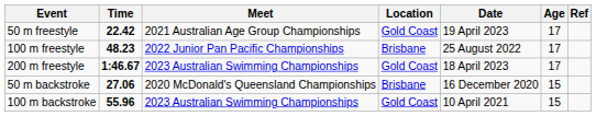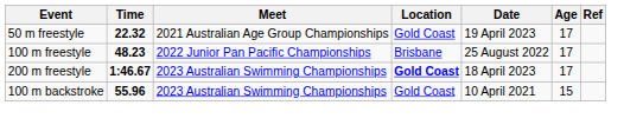 <table class="wikitable">
 <tr>
 <th>Event</th>
 <th>Time</th>
 <th>Meet</th>
 <th>Location</th>
 <th>Date</th>
 <th>Age</th>
 <th>Ref</th>
 </tr>
 <tr>
 <td>50 m freestyle</td>
-<td style="text-align:center;"><strong>22.42</strong></td>
+<td style="text-align:center;"><strong>22.32</strong></td>
 <td>2021 Australian Age Group Championships</td>
 <td><a href='#'>Gold Coast</a></td>
 <td>19 April 2023</td>
 <td style="text-align:center;">17</td>
 <td style="text-align:center;"></td>
 </tr>
 <tr>
 <td>100 m freestyle</td>
 <td style="text-align:center;"><strong>48.23</strong></td>
 <td><a href='#'>2022 Junior Pan Pacific Championships</a></td>
 <td><a href='#'>Brisbane</a></td>
 <td>25 August 2022</td>
 <td style="text-align:center;">17</td>
 <td style="text-align:center;"></td>
 </tr>
 <tr>
 <td>200 m freestyle</td>
 <td style="text-align:center;"><strong>1:46.67</strong></td>
 <td><a href='#'>2023 Australian Swimming Championships</a></td>
-<td><a href='#'>Gold Coast</a></td>
+<td><strong><a href='#'>Gold Coast</a></strong></td>
 <td>18 April 2023</td>
 <td style="text-align:center;">17</td>
-<td style="text-align:center;"></td>
-</tr>
-<tr>
-<td>50 m backstroke</td>
-<td style="text-align:center;"><strong>27.06</strong></td>
-<td>2020 McDonald's Queensland Championships</td>
-<td><a href='#'>Brisbane</a></td>
-<td>16 December 2020</td>
-<td style="text-align:center;">15</td>
 <td style="text-align:center;"></td>
 </tr>
 <tr>
 <td>100 m backstroke</td>
 <td style="text-align:center;"><strong>55.96</strong></td>
 <td><a href='#'>2023 Australian Swimming Championships</a></td>
 <td><a href='#'>Gold Coast</a></td>
 <td>10 April 2021</td>
 <td style="text-align:center;">15</td>
 <td style="text-align:center;"></td>
 </tr>
 </table>
